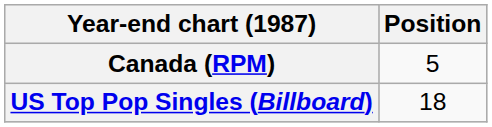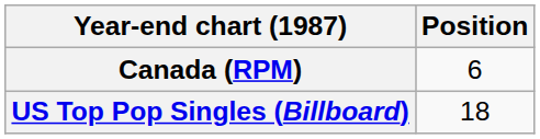 <table class="wikitable plainrowheaders">
 <tr>
 <th>Year-end chart (1987)</th>
 <th>Position</th>
 </tr>
 <tr>
 <th scope="row">Canada (<a href='#'>RPM</a>)</th>
-<td style="text-align:center;">5</td>
+<td style="text-align:center;">6</td>
 </tr>
 <tr>
 <th scope="row"><a href='#'>US Top Pop Singles (<em>Billboard</em>)</a></th>
 <td style="text-align:center;">18</td>
 </tr>
 </table>
